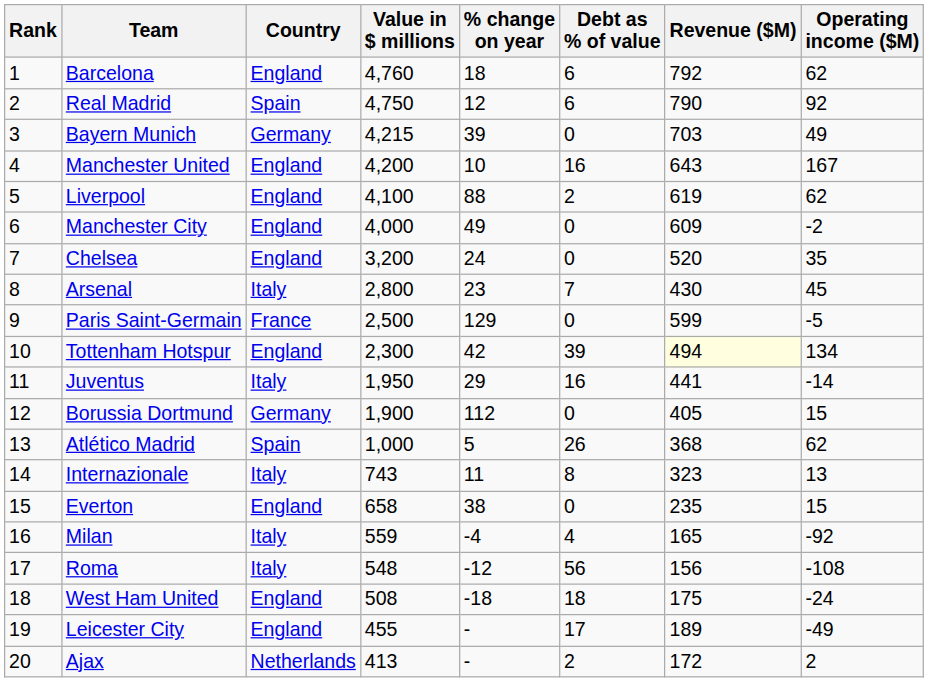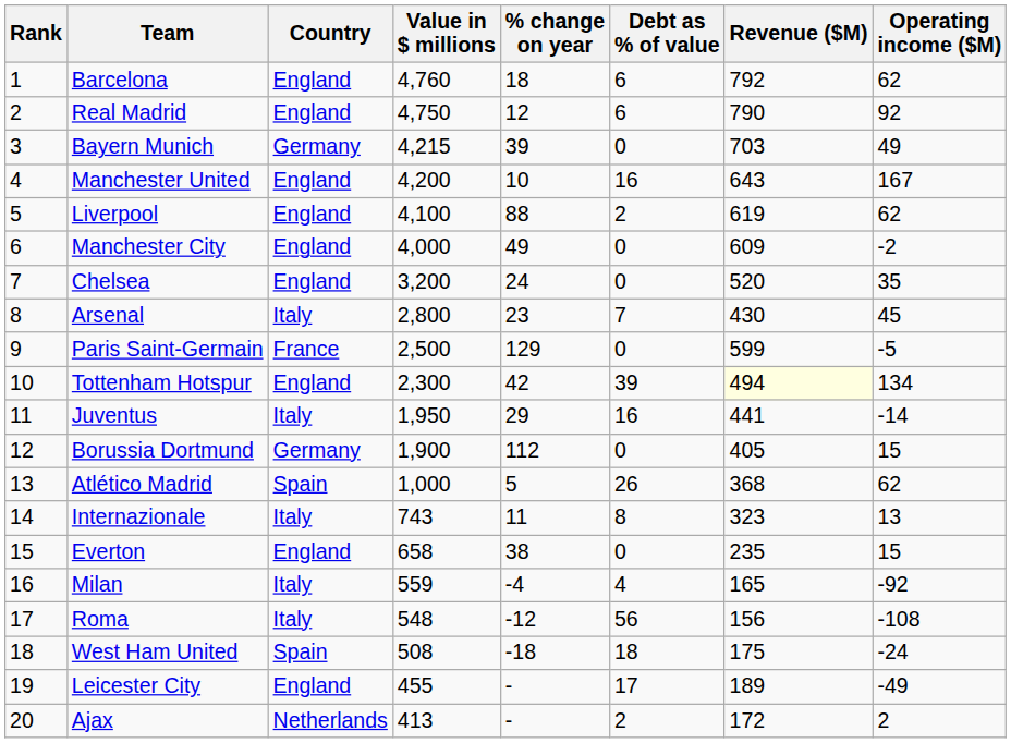 <table class="sortable wikitable">
 <tr ;k≤>
 <th>Rank</th>
 <th>Team</th>
 <th>Country</th>
 <th>Value in<br>$ millions</th>
 <th>% change<br>on year</th>
 <th>Debt as<br>% of value</th>
 <th>Revenue ($M)</th>
 <th>Operating<br>income ($M)</th>
 </tr>
 <tr>
 <td>1</td>
 <td><a href='#'>Barcelona</a></td>
 <td> <a href='#'>England</a></td>
 <td>4,760</td>
 <td>18</td>
 <td>6</td>
 <td>792</td>
 <td>62</td>
 </tr>
 <tr>
 <td>2</td>
 <td><a href='#'>Real Madrid</a></td>
-<td> <a href='#'>Spain</a></td>
+<td> <a href='#'>England</a></td>
 <td>4,750</td>
 <td>12</td>
 <td>6</td>
 <td>790</td>
 <td>92</td>
 </tr>
 <tr>
 <td>3</td>
 <td><a href='#'>Bayern Munich</a></td>
 <td> <a href='#'>Germany</a></td>
 <td>4,215</td>
 <td>39</td>
 <td>0</td>
 <td>703</td>
 <td>49</td>
 </tr>
 <tr>
 <td>4</td>
 <td><a href='#'>Manchester United</a></td>
 <td> <a href='#'>England</a></td>
 <td>4,200</td>
 <td>10</td>
 <td>16</td>
 <td>643</td>
 <td>167</td>
 </tr>
 <tr>
 <td>5</td>
 <td><a href='#'>Liverpool</a></td>
 <td> <a href='#'>England</a></td>
 <td>4,100</td>
 <td>88</td>
 <td>2</td>
 <td>619</td>
 <td>62</td>
 </tr>
 <tr>
 <td>6</td>
 <td><a href='#'>Manchester City</a></td>
 <td> <a href='#'>England</a></td>
 <td>4,000</td>
 <td>49</td>
 <td>0</td>
 <td>609</td>
 <td>-2</td>
 </tr>
 <tr>
 <td>7</td>
 <td><a href='#'>Chelsea</a></td>
 <td> <a href='#'>England</a></td>
 <td>3,200</td>
 <td>24</td>
 <td>0</td>
 <td>520</td>
 <td>35</td>
 </tr>
 <tr>
 <td>8</td>
 <td><a href='#'>Arsenal</a></td>
 <td> <a href='#'>Italy</a></td>
 <td>2,800</td>
 <td>23</td>
 <td>7</td>
 <td>430</td>
 <td>45</td>
 </tr>
 <tr>
 <td>9</td>
 <td><a href='#'>Paris Saint-Germain</a></td>
 <td> <a href='#'>France</a></td>
 <td>2,500</td>
 <td>129</td>
 <td>0</td>
 <td>599</td>
 <td>-5</td>
 </tr>
 <tr>
 <td>10</td>
 <td><a href='#'>Tottenham Hotspur</a></td>
 <td> <a href='#'>England</a></td>
 <td>2,300</td>
 <td>42</td>
 <td>39</td>
 <td style="background: lightyellow;">494</td>
 <td>134</td>
 </tr>
 <tr>
 <td>11</td>
 <td><a href='#'>Juventus</a></td>
 <td> <a href='#'>Italy</a></td>
 <td>1,950</td>
 <td>29</td>
 <td>16</td>
 <td>441</td>
 <td>-14</td>
 </tr>
 <tr>
 <td>12</td>
 <td><a href='#'>Borussia Dortmund</a></td>
 <td> <a href='#'>Germany</a></td>
 <td>1,900</td>
 <td>112</td>
 <td>0</td>
 <td>405</td>
 <td>15</td>
 </tr>
 <tr>
 <td>13</td>
 <td><a href='#'>Atlético Madrid</a></td>
 <td> <a href='#'>Spain</a></td>
 <td>1,000</td>
 <td>5</td>
 <td>26</td>
 <td>368</td>
 <td>62</td>
 </tr>
 <tr>
 <td>14</td>
 <td><a href='#'>Internazionale</a></td>
 <td> <a href='#'>Italy</a></td>
 <td>743</td>
 <td>11</td>
 <td>8</td>
 <td>323</td>
 <td>13</td>
 </tr>
 <tr>
 <td>15</td>
 <td><a href='#'>Everton</a></td>
 <td> <a href='#'>England</a></td>
 <td>658</td>
 <td>38</td>
 <td>0</td>
 <td>235</td>
 <td>15</td>
 </tr>
 <tr>
 <td>16</td>
 <td><a href='#'>Milan</a></td>
 <td> <a href='#'>Italy</a></td>
 <td>559</td>
 <td>-4</td>
 <td>4</td>
 <td>165</td>
 <td>-92</td>
 </tr>
 <tr>
 <td>17</td>
 <td><a href='#'>Roma</a></td>
 <td> <a href='#'>Italy</a></td>
 <td>548</td>
 <td>-12</td>
 <td>56</td>
 <td>156</td>
 <td>-108</td>
 </tr>
 <tr>
 <td>18</td>
 <td><a href='#'>West Ham United</a></td>
-<td> <a href='#'>England</a></td>
+<td> <a href='#'>Spain</a></td>
 <td>508</td>
 <td>-18</td>
 <td>18</td>
 <td>175</td>
 <td>-24</td>
 </tr>
 <tr>
 <td>19</td>
 <td><a href='#'>Leicester City</a></td>
 <td> <a href='#'>England</a></td>
 <td>455</td>
 <td>-</td>
 <td>17</td>
 <td>189</td>
 <td>-49</td>
 </tr>
 <tr>
 <td>20</td>
 <td><a href='#'>Ajax</a></td>
 <td> <a href='#'>Netherlands</a></td>
 <td>413</td>
 <td>-</td>
 <td>2</td>
 <td>172</td>
 <td>2</td>
 </tr>
 </table>
